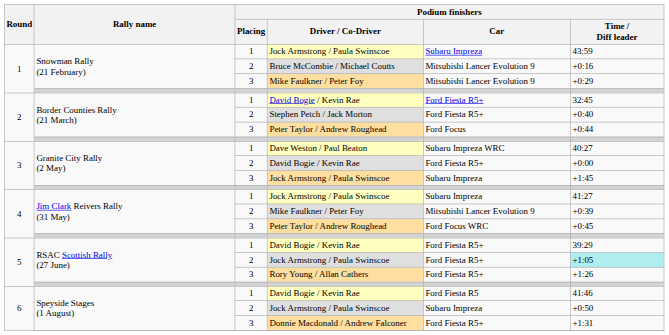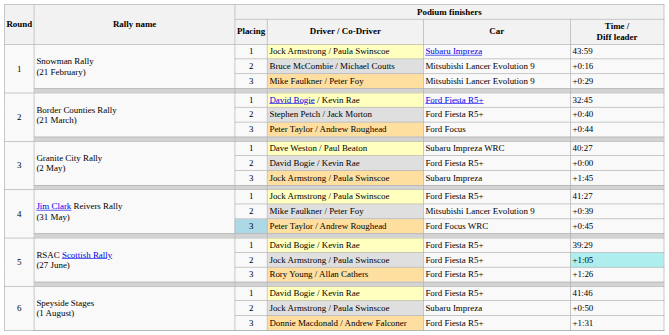 <table class="wikitable" style="font-size:90%;">
 <tr>
 <th rowspan=2>Round</th>
 <th style="width:22em" rowspan=2>Rally name</th>
 <th colspan=4>Podium finishers</th>
 </tr>
 <tr>
 <th>Placing</th>
 <th style="width:17em">Driver / Co-Driver</th>
 <th style="width:16em">Car</th>
 <th style="width:10em">Time /<br>Diff leader<br></th>
 </tr>
 <tr>
 <td rowspan=4 align=center>1</td>
 <td rowspan=3>Snowman Rally<br>(21 February)</td>
 <td align=center>1</td>
 <td style="background:#ffffbf;">Jock Armstrong / Paula Swinscoe</td>
 <td><a href='#'>Subaru Impreza</a></td>
 <td>43:59</td>
 </tr>
 <tr>
 <td align=center>2</td>
 <td style="background:#dfdfdf;">Bruce McCombie / Michael Coutts</td>
 <td>Mitsubishi Lancer Evolution 9</td>
 <td>+0:16</td>
 </tr>
 <tr>
 <td align=center>3</td>
 <td style="background:#ffdf9f;">Mike Faulkner / Peter Foy</td>
 <td>Mitsubishi Lancer Evolution 9</td>
 <td>+0:29</td>
 </tr>
 <tr style="background:lightgrey;">
 <td></td>
 <td></td>
 <td></td>
 <td></td>
 <td></td>
 </tr>
 <tr>
 <td rowspan=4 align=center>2</td>
 <td rowspan=3>Border Counties Rally <br>(21 March)</td>
 <td align=center>1</td>
 <td style="background:#ffffbf;"><a href='#'>David Bogie</a> / Kevin Rae</td>
 <td><a href='#'>Ford Fiesta R5+</a></td>
 <td>32:45</td>
 </tr>
 <tr>
 <td align=center>2</td>
 <td style="background:#dfdfdf;">Stephen Petch / Jack Morton</td>
 <td>Ford Fiesta R5+</td>
 <td>+0:40</td>
 </tr>
 <tr>
 <td align=center>3</td>
 <td style="background:#ffdf9f;">Peter Taylor / Andrew Roughead</td>
 <td>Ford Focus</td>
 <td>+0:44</td>
 </tr>
 <tr style="background:lightgrey;">
 <td></td>
 <td></td>
 <td></td>
 <td></td>
 <td></td>
 </tr>
 <tr>
 <td rowspan=4 align=center>3</td>
 <td rowspan=3>Granite City Rally <br>(2 May)</td>
 <td align=center>1</td>
 <td style="background:#ffffbf;">Dave Weston / Paul Beaton</td>
 <td>Subaru Impreza WRC</td>
 <td>40:27</td>
 </tr>
 <tr>
 <td align=center>2</td>
 <td style="background:#dfdfdf;">David Bogie / Kevin Rae</td>
 <td>Ford Fiesta R5+</td>
 <td>+0:00</td>
 </tr>
 <tr>
 <td align=center>3</td>
 <td style="background:#ffdf9f;">Jock Armstrong / Paula Swinscoe</td>
 <td>Subaru Impreza</td>
 <td>+1:45</td>
 </tr>
 <tr style="background:lightgrey;">
 <td></td>
 <td></td>
 <td></td>
 <td></td>
 <td></td>
 </tr>
 <tr>
 <td rowspan=4 align=center>4</td>
 <td rowspan=3><a href='#'>Jim Clark</a> Reivers Rally<br>(31 May)</td>
 <td align=center>1</td>
 <td style="background:#ffffbf;">Jock Armstrong / Paula Swinscoe</td>
-<td>Subaru Impreza</td>
+<td>Ford Fiesta R5+</td>
 <td>41:27</td>
 </tr>
 <tr>
 <td align=center>2</td>
 <td style="background:#dfdfdf;">Mike Faulkner / Peter Foy</td>
 <td>Mitsubishi Lancer Evolution 9</td>
 <td>+0:39</td>
 </tr>
 <tr>
-<td align=center>3</td>
+<td align=center style="background: lightblue;">3</td>
 <td style="background:#ffdf9f;">Peter Taylor / Andrew Roughead</td>
 <td>Ford Focus WRC</td>
 <td>+0:45</td>
 </tr>
 <tr style="background:lightgrey;">
 <td></td>
 <td></td>
 <td></td>
 <td></td>
 <td></td>
 </tr>
 <tr>
 <td rowspan=4 align=center>5</td>
 <td rowspan=3>RSAC <a href='#'>Scottish Rally</a><br>(27 June)</td>
 <td align=center>1</td>
 <td style="background:#ffffbf;">David Bogie / Kevin Rae</td>
 <td>Ford Fiesta R5+</td>
 <td>39:29</td>
 </tr>
 <tr>
 <td align=center>2</td>
 <td style="background:#dfdfdf;">Jock Armstrong / Paula Swinscoe</td>
 <td>Ford Fiesta R5+</td>
 <td style="background: paleturquoise;">+1:05</td>
 </tr>
 <tr>
 <td align=center>3</td>
 <td style="background:#ffdf9f;">Rory Young / Allan Cathers</td>
 <td>Ford Fiesta R5+</td>
 <td>+1:26</td>
 </tr>
 <tr style="background:lightgrey;">
 <td></td>
 <td></td>
 <td></td>
 <td></td>
 <td></td>
 </tr>
 <tr>
 <td rowspan=4 align=center>6</td>
 <td rowspan=3>Speyside Stages <br>(1 August)</td>
 <td align=center>1</td>
 <td style="background:#ffffbf;">David Bogie / Kevin Rae</td>
-<td>Ford Fiesta R5</td>
+<td>Ford Fiesta R5+</td>
 <td>41:46</td>
 </tr>
 <tr>
 <td align=center>2</td>
 <td style="background:#dfdfdf;">Jock Armstrong / Paula Swinscoe</td>
 <td>Subaru Impreza</td>
 <td>+0:50</td>
 </tr>
 <tr>
 <td align=center>3</td>
 <td style="background:#ffdf9f;">Donnie Macdonald / Andrew Falconer</td>
 <td>Ford Fiesta R5+</td>
 <td>+1:31</td>
 </tr>
 <tr>
 </tr>
 </table>
